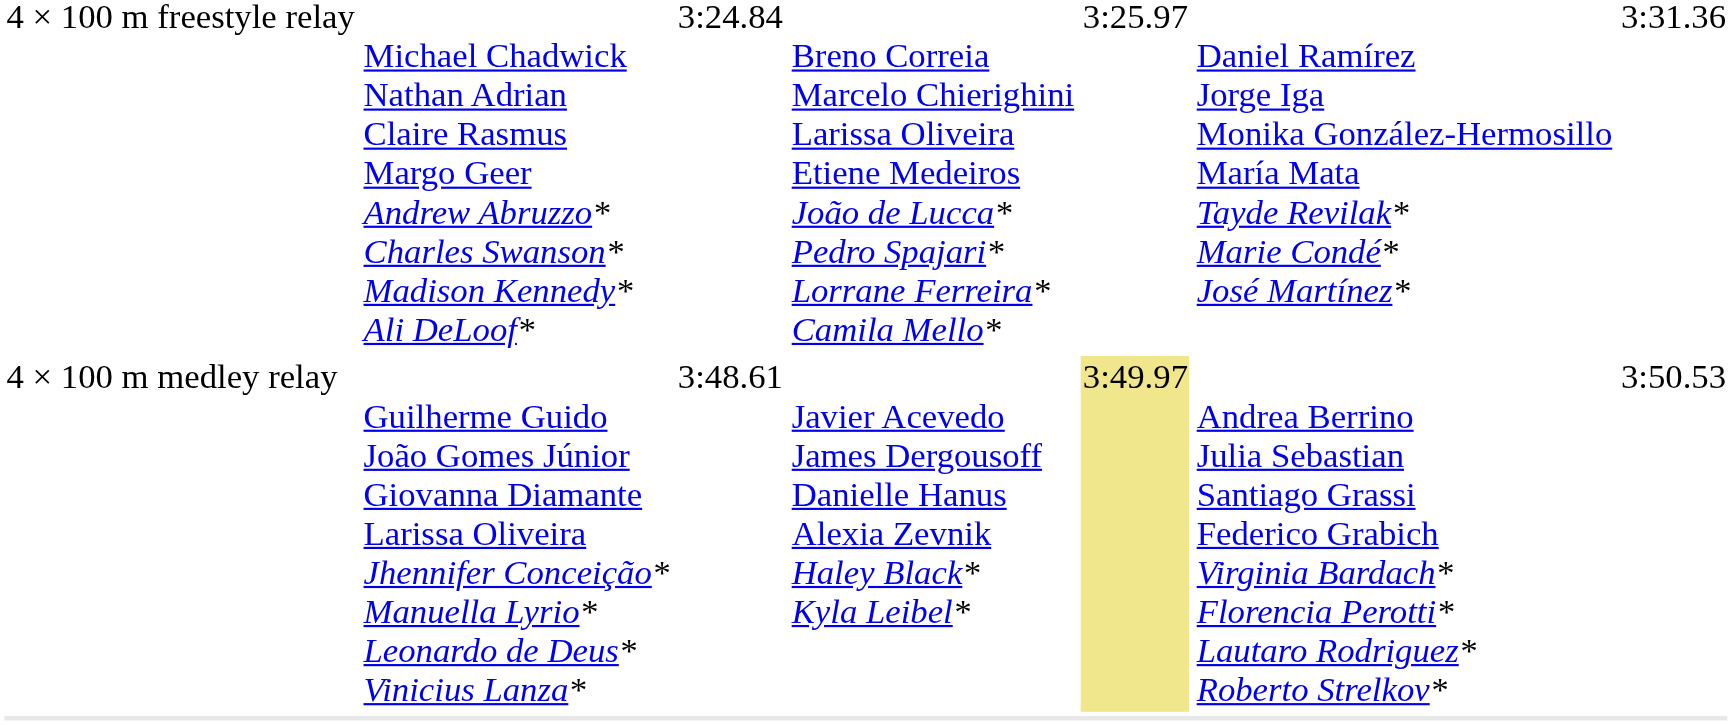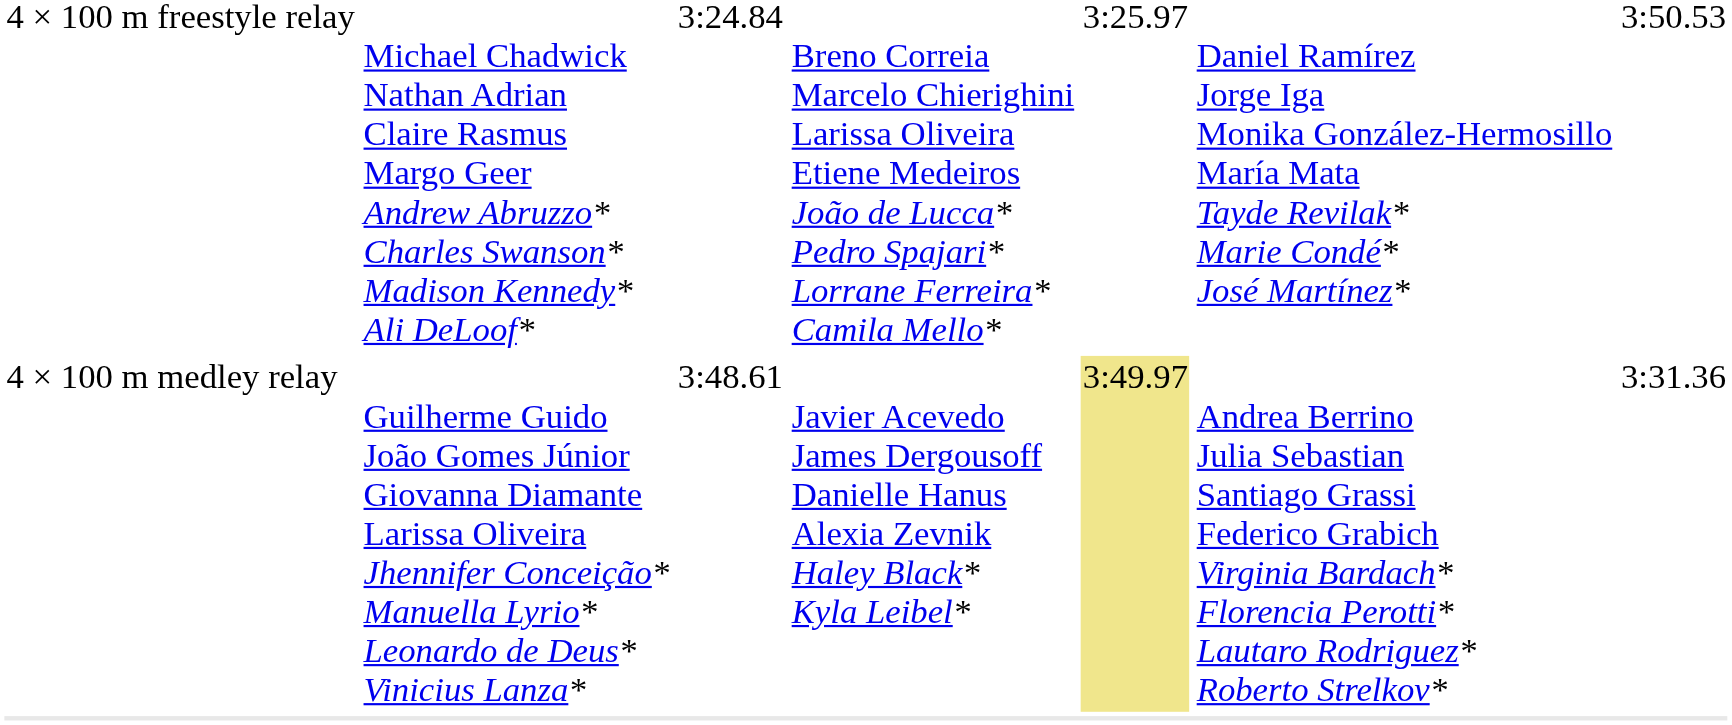 <table>
 <tr>
 </tr>
 <tr valign="top">
 <td>4 × 100 m freestyle relay<br></td>
 <td valign=top> <br><a href='#'>Michael Chadwick</a><br><a href='#'>Nathan Adrian</a> <br><a href='#'>Claire Rasmus</a> <br><a href='#'>Margo Geer</a><br><em><a href='#'>Andrew Abruzzo</a>* <br><a href='#'>Charles Swanson</a>* <br><a href='#'>Madison Kennedy</a>* <br><a href='#'>Ali DeLoof</a>*</em></td>
 <td>3:24.84</td>
 <td valign=top><br><a href='#'>Breno Correia</a><br><a href='#'>Marcelo Chierighini</a> <br><a href='#'>Larissa Oliveira</a><br><a href='#'>Etiene Medeiros</a><br><em><a href='#'>João de Lucca</a>* <br><a href='#'>Pedro Spajari</a>* <br><a href='#'>Lorrane Ferreira</a>* <br><a href='#'>Camila Mello</a>*</em></td>
 <td>3:25.97</td>
 <td valign=top><br><a href='#'>Daniel Ramírez</a> <br><a href='#'>Jorge Iga</a><br><a href='#'>Monika González-Hermosillo</a> <br><a href='#'>María Mata</a> <br><em><a href='#'>Tayde Revilak</a>* <br><a href='#'>Marie Condé</a>* <br><a href='#'>José Martínez</a>*</em></td>
-<td>3:31.36</td>
+<td>3:50.53</td>
 </tr>
 <tr valign="top">
 <td>4 × 100 m medley relay<br></td>
 <td valign=top><br><a href='#'>Guilherme Guido</a><br><a href='#'>João Gomes Júnior</a><br><a href='#'>Giovanna Diamante</a><br><a href='#'>Larissa Oliveira</a><br><em><a href='#'>Jhennifer Conceição</a>*<br><a href='#'>Manuella Lyrio</a>*<br><a href='#'>Leonardo de Deus</a>*<br><a href='#'>Vinicius Lanza</a>*</em></td>
 <td>3:48.61</td>
 <td valign=top><br><a href='#'>Javier Acevedo</a><br><a href='#'>James Dergousoff</a><br><a href='#'>Danielle Hanus</a><br><a href='#'>Alexia Zevnik</a><br><em><a href='#'>Haley Black</a>*<br><a href='#'>Kyla Leibel</a>*</em></td>
 <td style="background: khaki;">3:49.97</td>
 <td valign=top><br><a href='#'>Andrea Berrino</a><br><a href='#'>Julia Sebastian</a><br><a href='#'>Santiago Grassi</a><br><a href='#'>Federico Grabich</a><br><em><a href='#'>Virginia Bardach</a>*<br><a href='#'>Florencia Perotti</a>*<br><a href='#'>Lautaro Rodriguez</a>*<br><a href='#'>Roberto Strelkov</a>*</em></td>
-<td>3:50.53</td>
+<td>3:31.36</td>
 </tr>
 <tr bgcolor= e8e8e8>
 <td colspan=7></td>
 </tr>
 </table>
